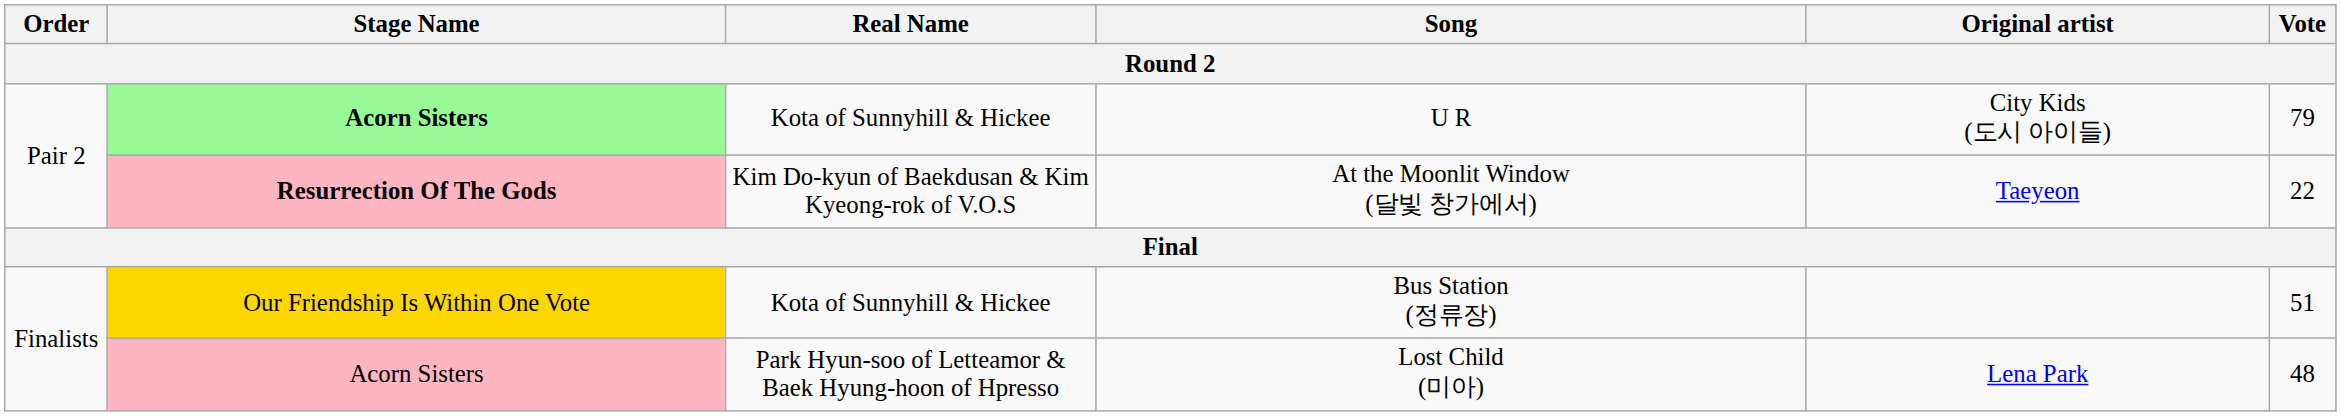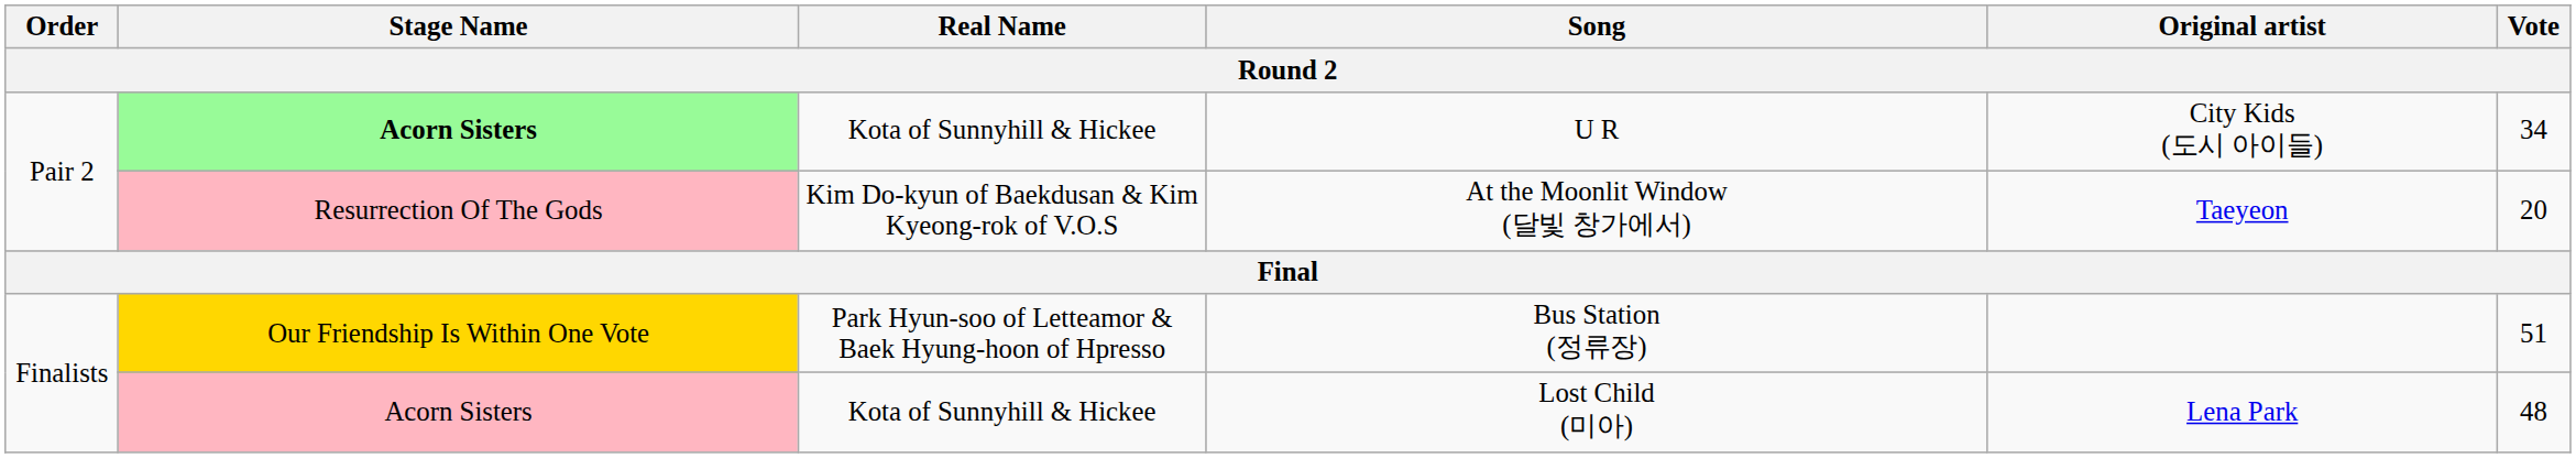 <table class="wikitable" style="text-align:center; width:95%;">
 <tr>
 <th style="width:1%;">Order</th>
 <th style="width:20%;">Stage Name</th>
 <th style="width:12%;">Real Name</th>
 <th style="width:23%;">Song</th>
 <th style="width:15%;">Original artist</th>
 <th style="width:1%;">Vote</th>
 </tr>
 <tr>
 <th colspan=6>Round 2</th>
 </tr>
 <tr>
 <td rowspan=2>Pair 2</td>
 <td bgcolor="palegreen"><strong>Acorn Sisters</strong></td>
 <td>Kota of Sunnyhill & Hickee</td>
 <td>U R</td>
 <td>City Kids<br>(도시 아이들)</td>
-<td>79</td>
+<td>34</td>
 </tr>
 <tr>
-<td bgcolor="lightpink"><strong>Resurrection Of The Gods</strong></td>
+<td bgcolor="lightpink">Resurrection Of The Gods</td>
 <td>Kim Do-kyun of Baekdusan & Kim Kyeong-rok of V.O.S</td>
 <td>At the Moonlit Window<br>(달빛 창가에서)</td>
 <td><a href='#'>Taeyeon</a></td>
-<td>22</td>
+<td>20</td>
 </tr>
 <tr>
 <th colspan=6>Final</th>
 </tr>
 <tr>
 <td rowspan=2>Finalists</td>
 <td bgcolor="gold">Our Friendship Is Within One Vote</td>
-<td>Kota of Sunnyhill & Hickee</td>
+<td>Park Hyun-soo of Letteamor & Baek Hyung-hoon of Hpresso</td>
 <td>Bus Station<br>(정류장)</td>
 <td></td>
 <td>51</td>
 </tr>
 <tr>
 <td bgcolor="lightpink">Acorn Sisters</td>
-<td>Park Hyun-soo of Letteamor & Baek Hyung-hoon of Hpresso</td>
+<td>Kota of Sunnyhill & Hickee</td>
 <td>Lost Child<br>(미아)</td>
 <td><a href='#'>Lena Park</a></td>
 <td>48</td>
 </tr>
 </table>
